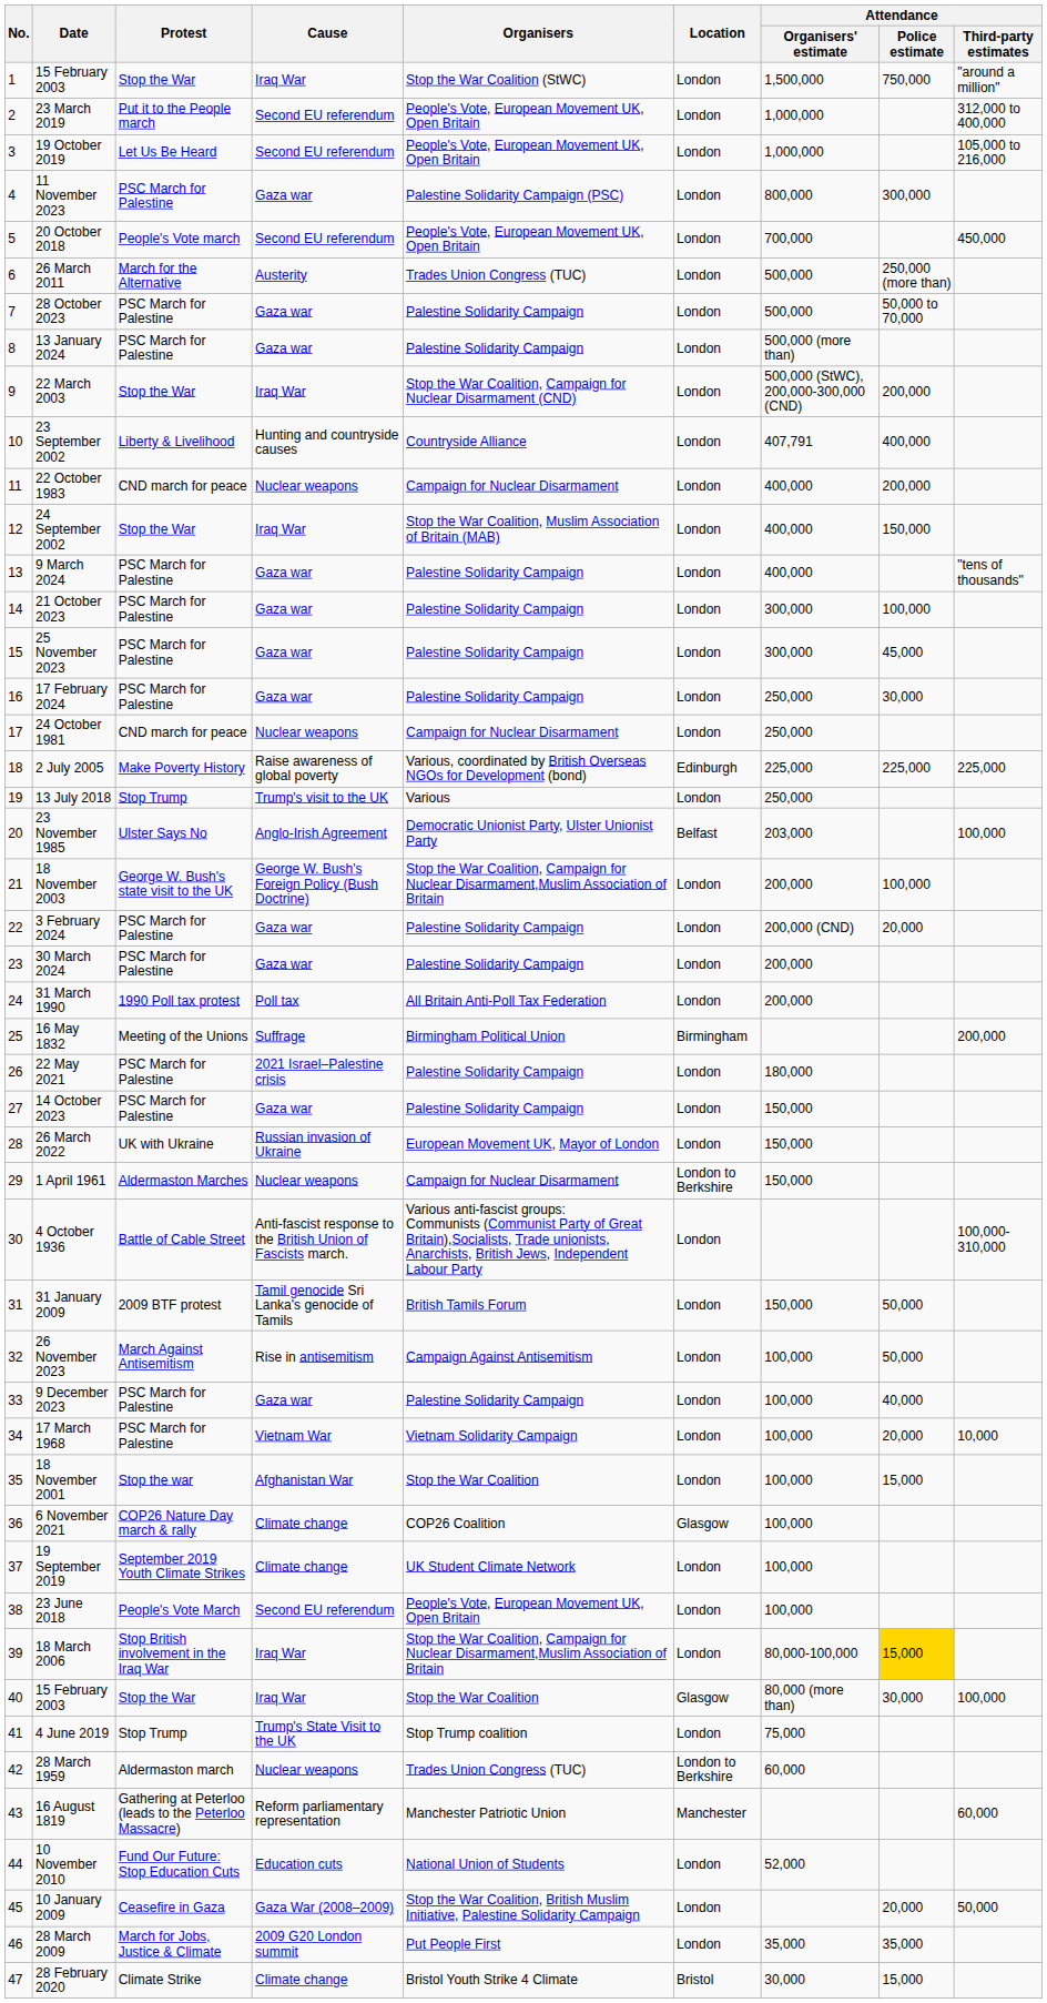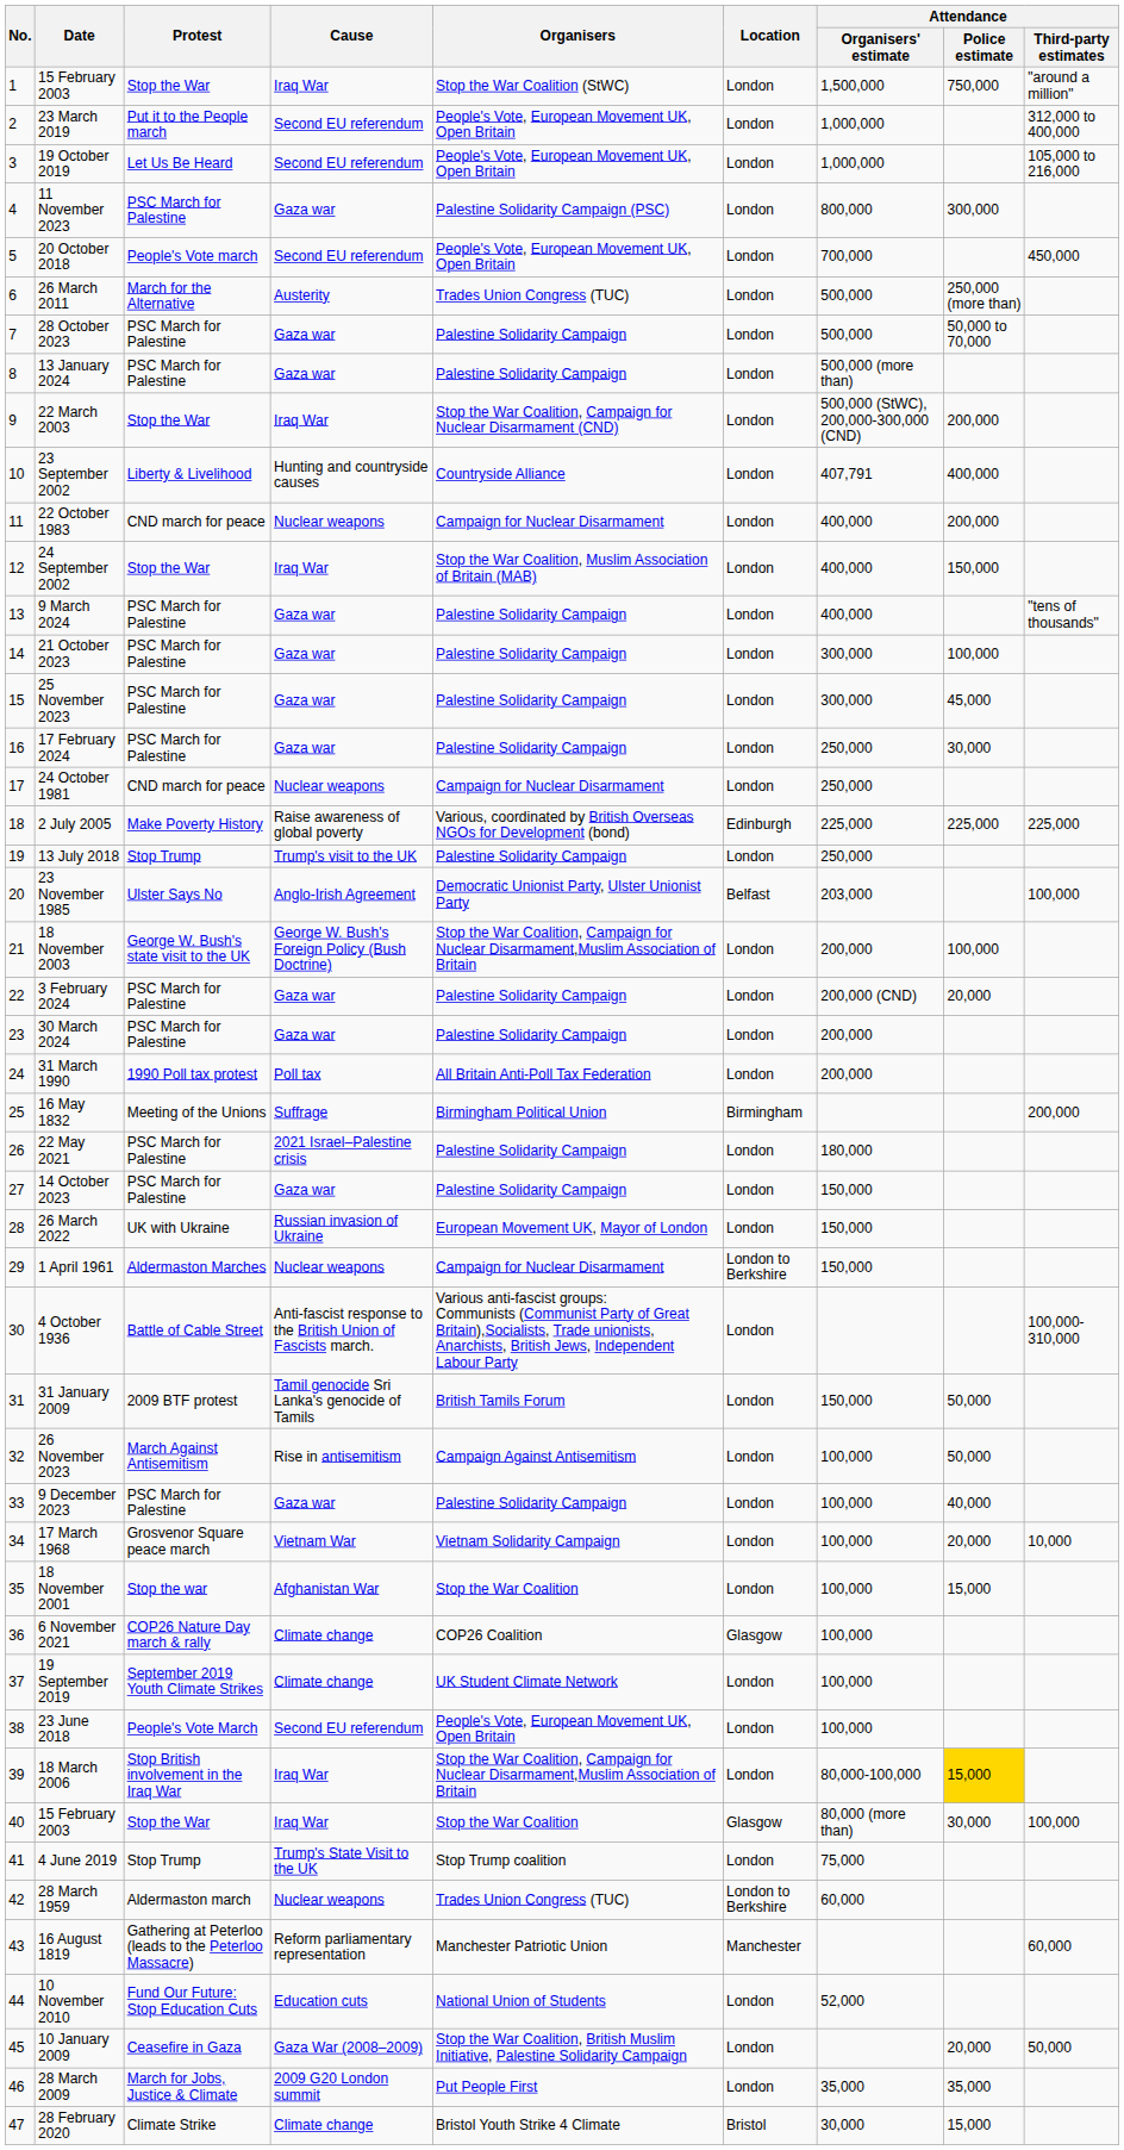 <table class="wikitable sortable" id="by attendance">
 <tr>
 <th rowspan="2">No.</th>
 <th rowspan="2">Date</th>
 <th rowspan="2">Protest</th>
 <th rowspan="2">Cause</th>
 <th rowspan="2">Organisers</th>
 <th rowspan="2">Location</th>
 <th colspan="3">Attendance</th>
 </tr>
 <tr>
 <th>Organisers' estimate</th>
 <th>Police estimate</th>
 <th>Third-party estimates</th>
 </tr>
 <tr>
 <td>1</td>
 <td>15 February 2003</td>
 <td><a href='#'>Stop the War</a></td>
 <td><a href='#'>Iraq War</a></td>
 <td><a href='#'>Stop the War Coalition</a> (StWC)</td>
 <td>London</td>
 <td>1,500,000</td>
 <td>750,000</td>
 <td>"around a million"</td>
 </tr>
 <tr>
 <td>2</td>
 <td>23 March 2019</td>
 <td><a href='#'>Put it to the People march</a></td>
 <td><a href='#'>Second EU referendum</a></td>
 <td><a href='#'>People's Vote</a>, <a href='#'>European Movement UK</a>, <a href='#'>Open Britain</a></td>
 <td>London</td>
 <td>1,000,000</td>
 <td></td>
 <td>312,000 to 400,000</td>
 </tr>
 <tr>
 <td>3</td>
 <td>19 October 2019</td>
 <td><a href='#'>Let Us Be Heard</a></td>
 <td><a href='#'>Second EU referendum</a></td>
 <td><a href='#'>People's Vote</a>, <a href='#'>European Movement UK</a>, <a href='#'>Open Britain</a></td>
 <td>London</td>
 <td>1,000,000</td>
 <td></td>
 <td>105,000 to 216,000</td>
 </tr>
 <tr>
 <td>4</td>
 <td>11 November 2023</td>
 <td><a href='#'>PSC March for Palestine</a></td>
 <td><a href='#'>Gaza war</a></td>
 <td><a href='#'>Palestine Solidarity Campaign (PSC)</a></td>
 <td>London</td>
 <td>800,000</td>
 <td>300,000</td>
 <td></td>
 </tr>
 <tr>
 <td>5</td>
 <td>20 October 2018</td>
 <td><a href='#'>People's Vote march</a></td>
 <td><a href='#'>Second EU referendum</a></td>
 <td><a href='#'>People's Vote</a>, <a href='#'>European Movement UK</a>, <a href='#'>Open Britain</a></td>
 <td>London</td>
 <td>700,000</td>
 <td></td>
 <td>450,000</td>
 </tr>
 <tr>
 <td>6</td>
 <td>26 March 2011</td>
 <td><a href='#'>March for the Alternative</a></td>
 <td><a href='#'>Austerity</a></td>
 <td><a href='#'>Trades Union Congress</a> (TUC)</td>
 <td>London</td>
 <td>500,000</td>
 <td>250,000 (more than)</td>
 <td></td>
 </tr>
 <tr>
 <td>7</td>
 <td>28 October 2023</td>
 <td>PSC March for Palestine</td>
 <td><a href='#'>Gaza war</a></td>
 <td><a href='#'>Palestine Solidarity Campaign</a></td>
 <td>London</td>
 <td>500,000</td>
 <td>50,000 to 70,000</td>
 <td></td>
 </tr>
 <tr>
 <td>8</td>
 <td>13 January 2024</td>
 <td>PSC March for Palestine</td>
 <td><a href='#'>Gaza war</a></td>
 <td><a href='#'>Palestine Solidarity Campaign</a></td>
 <td>London</td>
 <td>500,000 (more than)</td>
 <td></td>
 <td></td>
 </tr>
 <tr>
 <td>9</td>
 <td>22 March 2003</td>
 <td><a href='#'>Stop the War</a></td>
 <td><a href='#'>Iraq War</a></td>
 <td><a href='#'>Stop the War Coalition</a>, <a href='#'>Campaign for Nuclear Disarmament (CND)</a></td>
 <td>London</td>
 <td>500,000 (StWC), 200,000-300,000 (CND)</td>
 <td>200,000</td>
 <td></td>
 </tr>
 <tr>
 <td>10</td>
 <td>23 September 2002</td>
 <td><a href='#'>Liberty & Livelihood</a></td>
 <td>Hunting and countryside causes</td>
 <td><a href='#'>Countryside Alliance</a></td>
 <td>London</td>
 <td>407,791</td>
 <td>400,000</td>
 <td></td>
 </tr>
 <tr>
 <td>11</td>
 <td>22 October 1983</td>
 <td>CND march for peace</td>
 <td><a href='#'>Nuclear weapons</a></td>
 <td><a href='#'>Campaign for Nuclear Disarmament</a></td>
 <td>London</td>
 <td>400,000</td>
 <td>200,000</td>
 <td></td>
 </tr>
 <tr>
 <td>12</td>
 <td>24 September 2002</td>
 <td><a href='#'>Stop the War</a></td>
 <td><a href='#'>Iraq War</a></td>
 <td><a href='#'>Stop the War Coalition</a>, <a href='#'>Muslim Association of Britain (MAB)</a></td>
 <td>London</td>
 <td>400,000</td>
 <td>150,000</td>
 <td></td>
 </tr>
 <tr>
 <td>13</td>
 <td>9 March 2024</td>
 <td>PSC March for Palestine</td>
 <td><a href='#'>Gaza war</a></td>
 <td><a href='#'>Palestine Solidarity Campaign</a></td>
 <td>London</td>
 <td>400,000</td>
 <td></td>
 <td>"tens of thousands"</td>
 </tr>
 <tr>
 <td>14</td>
 <td>21 October 2023</td>
 <td>PSC March for Palestine</td>
 <td><a href='#'>Gaza war</a></td>
 <td><a href='#'>Palestine Solidarity Campaign</a></td>
 <td>London</td>
 <td>300,000</td>
 <td>100,000</td>
 <td></td>
 </tr>
 <tr>
 <td>15</td>
 <td>25 November 2023</td>
 <td>PSC March for Palestine</td>
 <td><a href='#'>Gaza war</a></td>
 <td><a href='#'>Palestine Solidarity Campaign</a></td>
 <td>London</td>
 <td>300,000</td>
 <td>45,000</td>
 <td></td>
 </tr>
 <tr>
 <td>16</td>
 <td>17 February 2024</td>
 <td>PSC March for Palestine</td>
 <td><a href='#'>Gaza war</a></td>
 <td><a href='#'>Palestine Solidarity Campaign</a></td>
 <td>London</td>
 <td>250,000</td>
 <td>30,000</td>
 <td></td>
 </tr>
 <tr>
 <td>17</td>
 <td>24 October 1981</td>
 <td>CND march for peace</td>
 <td><a href='#'>Nuclear weapons</a></td>
 <td><a href='#'>Campaign for Nuclear Disarmament</a></td>
 <td>London</td>
 <td>250,000</td>
 <td></td>
 <td></td>
 </tr>
 <tr>
 <td>18</td>
 <td>2 July 2005</td>
 <td><a href='#'>Make Poverty History</a></td>
 <td>Raise awareness of global poverty</td>
 <td>Various, coordinated by <a href='#'>British Overseas NGOs for Development</a> (bond)</td>
 <td>Edinburgh</td>
 <td>225,000</td>
 <td>225,000</td>
 <td>225,000</td>
 </tr>
 <tr>
 <td>19</td>
 <td>13 July 2018</td>
 <td><a href='#'>Stop Trump</a></td>
 <td><a href='#'>Trump's visit to the UK</a></td>
-<td>Various</td>
+<td><a href='#'>Palestine Solidarity Campaign</a></td>
 <td>London</td>
 <td>250,000</td>
 <td></td>
 <td></td>
 </tr>
 <tr>
 <td>20</td>
 <td>23 November 1985</td>
 <td><a href='#'>Ulster Says No</a></td>
 <td><a href='#'>Anglo-Irish Agreement</a></td>
 <td><a href='#'>Democratic Unionist Party</a>, <a href='#'>Ulster Unionist Party</a></td>
 <td>Belfast</td>
 <td>203,000</td>
 <td></td>
 <td>100,000</td>
 </tr>
 <tr>
 <td>21</td>
 <td>18 November 2003</td>
 <td><a href='#'>George W. Bush's state visit to the UK</a></td>
 <td><a href='#'>George W. Bush's Foreign Policy (Bush Doctrine)</a></td>
 <td><a href='#'>Stop the War Coalition</a>, <a href='#'>Campaign for Nuclear Disarmament</a>,<a href='#'>Muslim Association of Britain</a></td>
 <td>London</td>
 <td>200,000</td>
 <td>100,000</td>
 <td></td>
 </tr>
 <tr>
 <td>22</td>
 <td>3 February 2024</td>
 <td>PSC March for Palestine</td>
 <td><a href='#'>Gaza war</a></td>
 <td><a href='#'>Palestine Solidarity Campaign</a></td>
 <td>London</td>
 <td>200,000 (CND)</td>
 <td>20,000</td>
 <td></td>
 </tr>
 <tr>
 <td>23</td>
 <td>30 March 2024</td>
 <td>PSC March for Palestine</td>
 <td><a href='#'>Gaza war</a></td>
 <td><a href='#'>Palestine Solidarity Campaign</a></td>
 <td>London</td>
 <td>200,000 </td>
 <td></td>
 <td></td>
 </tr>
 <tr>
 <td>24</td>
 <td>31 March 1990</td>
 <td><a href='#'>1990 Poll tax protest</a></td>
 <td><a href='#'>Poll tax</a></td>
 <td><a href='#'>All Britain Anti-Poll Tax Federation</a></td>
 <td>London</td>
 <td>200,000</td>
 <td></td>
 <td></td>
 </tr>
 <tr>
 <td>25</td>
 <td>16 May 1832</td>
 <td>Meeting of the Unions</td>
 <td><a href='#'>Suffrage</a></td>
 <td><a href='#'>Birmingham Political Union</a></td>
 <td>Birmingham</td>
 <td></td>
 <td></td>
 <td>200,000</td>
 </tr>
 <tr>
 <td>26</td>
 <td>22 May 2021</td>
 <td>PSC March for Palestine</td>
 <td><a href='#'>2021 Israel–Palestine crisis</a></td>
 <td><a href='#'>Palestine Solidarity Campaign</a></td>
 <td>London</td>
 <td>180,000</td>
 <td></td>
 <td></td>
 </tr>
 <tr>
 <td>27</td>
 <td>14 October 2023</td>
 <td>PSC March for Palestine</td>
 <td><a href='#'>Gaza war</a></td>
 <td><a href='#'>Palestine Solidarity Campaign</a></td>
 <td>London</td>
 <td>150,000</td>
 <td></td>
 <td></td>
 </tr>
 <tr>
 <td>28</td>
 <td>26 March 2022</td>
 <td>UK with Ukraine</td>
 <td><a href='#'>Russian invasion of Ukraine</a></td>
 <td><a href='#'>European Movement UK</a>, <a href='#'>Mayor of London</a></td>
 <td>London</td>
 <td>150,000</td>
 <td></td>
 <td></td>
 </tr>
 <tr>
 <td>29</td>
 <td>1 April 1961</td>
 <td><a href='#'>Aldermaston Marches</a></td>
 <td><a href='#'>Nuclear weapons</a></td>
 <td><a href='#'>Campaign for Nuclear Disarmament</a></td>
 <td>London to Berkshire</td>
 <td>150,000</td>
 <td></td>
 <td></td>
 </tr>
 <tr>
 <td>30</td>
 <td>4 October 1936</td>
 <td><a href='#'>Battle of Cable Street</a></td>
 <td>Anti-fascist response to the <a href='#'>British Union of Fascists</a> march.</td>
 <td>Various anti-fascist groups:<br>Communists (<a href='#'>Communist Party of Great Britain</a>),<a href='#'>Socialists</a>, <a href='#'>Trade unionists</a>, <a href='#'>Anarchists</a>, <a href='#'>British Jews</a>, <a href='#'>Independent Labour Party</a></td>
 <td>London</td>
 <td></td>
 <td></td>
 <td>100,000-310,000</td>
 </tr>
 <tr>
 <td>31</td>
 <td>31 January 2009</td>
 <td>2009 BTF protest</td>
 <td><a href='#'>Tamil genocide</a> Sri Lanka's genocide of Tamils</td>
 <td><a href='#'>British Tamils Forum</a></td>
 <td>London</td>
 <td>150,000</td>
 <td>50,000</td>
 <td></td>
 </tr>
 <tr>
 <td>32</td>
 <td>26 November 2023</td>
 <td><a href='#'>March Against Antisemitism</a></td>
 <td>Rise in <a href='#'>antisemitism</a></td>
 <td><a href='#'>Campaign Against Antisemitism</a></td>
 <td>London</td>
 <td>100,000</td>
 <td>50,000</td>
 <td></td>
 </tr>
 <tr>
 <td>33</td>
 <td>9 December 2023</td>
 <td>PSC March for Palestine</td>
 <td><a href='#'>Gaza war</a></td>
 <td><a href='#'>Palestine Solidarity Campaign</a></td>
 <td>London</td>
 <td>100,000</td>
 <td>40,000</td>
 <td></td>
 </tr>
 <tr>
 <td>34</td>
 <td>17 March 1968</td>
-<td>PSC March for Palestine</td>
+<td>Grosvenor Square peace march</td>
 <td><a href='#'>Vietnam War</a></td>
 <td><a href='#'>Vietnam Solidarity Campaign</a></td>
 <td>London</td>
 <td>100,000</td>
 <td>20,000</td>
 <td>10,000</td>
 </tr>
 <tr>
 <td>35</td>
 <td>18 November 2001</td>
 <td><a href='#'>Stop the war</a></td>
 <td><a href='#'>Afghanistan War</a></td>
 <td><a href='#'>Stop the War Coalition</a></td>
 <td>London</td>
 <td>100,000</td>
 <td>15,000</td>
 <td></td>
 </tr>
 <tr>
 <td>36</td>
 <td>6 November 2021</td>
 <td><a href='#'>COP26 Nature Day march & rally</a></td>
 <td><a href='#'>Climate change</a></td>
 <td>COP26 Coalition</td>
 <td>Glasgow</td>
 <td>100,000</td>
 <td></td>
 <td></td>
 </tr>
 <tr>
 <td>37</td>
 <td>19 September 2019</td>
 <td><a href='#'>September 2019 Youth Climate Strikes</a></td>
 <td><a href='#'>Climate change</a></td>
 <td><a href='#'>UK Student Climate Network</a></td>
 <td>London</td>
 <td>100,000</td>
 <td></td>
 <td></td>
 </tr>
 <tr>
 <td>38</td>
 <td>23 June 2018</td>
 <td><a href='#'>People's Vote March</a></td>
 <td><a href='#'>Second EU referendum</a></td>
 <td><a href='#'>People's Vote</a>, <a href='#'>European Movement UK</a>, <a href='#'>Open Britain</a></td>
 <td>London</td>
 <td>100,000</td>
 <td></td>
 <td></td>
 </tr>
 <tr>
 <td>39</td>
 <td>18 March 2006</td>
 <td><a href='#'>Stop British involvement in the Iraq War</a></td>
 <td><a href='#'>Iraq War</a></td>
 <td><a href='#'>Stop the War Coalition</a>, <a href='#'>Campaign for Nuclear Disarmament</a>,<a href='#'>Muslim Association of Britain</a></td>
 <td>London</td>
 <td>80,000-100,000</td>
 <td style="background: gold;">15,000</td>
 <td></td>
 </tr>
 <tr>
 <td>40</td>
 <td>15 February 2003</td>
 <td><a href='#'>Stop the War</a></td>
 <td><a href='#'>Iraq War</a></td>
 <td><a href='#'>Stop the War Coalition</a></td>
 <td>Glasgow</td>
 <td>80,000 (more than)</td>
 <td>30,000</td>
 <td>100,000</td>
 </tr>
 <tr>
 <td>41</td>
 <td>4 June 2019</td>
 <td>Stop Trump</td>
 <td><a href='#'>Trump's State Visit to the UK</a></td>
 <td>Stop Trump coalition</td>
 <td>London</td>
 <td>75,000</td>
 <td></td>
 <td></td>
 </tr>
 <tr>
 <td>42</td>
 <td>28 March 1959</td>
 <td>Aldermaston march</td>
 <td><a href='#'>Nuclear weapons</a></td>
 <td><a href='#'>Trades Union Congress</a> (TUC)</td>
 <td>London to Berkshire</td>
 <td>60,000</td>
 <td></td>
 <td></td>
 </tr>
 <tr>
 <td>43</td>
 <td>16 August 1819</td>
 <td>Gathering at Peterloo (leads to the <a href='#'>Peterloo Massacre</a>)</td>
 <td>Reform parliamentary representation</td>
 <td>Manchester Patriotic Union</td>
 <td>Manchester</td>
 <td></td>
 <td></td>
 <td>60,000</td>
 </tr>
 <tr>
 <td>44</td>
 <td>10 November 2010</td>
 <td><a href='#'>Fund Our Future: Stop Education Cuts</a></td>
 <td><a href='#'>Education cuts</a></td>
 <td><a href='#'>National Union of Students</a></td>
 <td>London</td>
 <td>52,000</td>
 <td></td>
 <td></td>
 </tr>
 <tr>
 <td>45</td>
 <td>10 January 2009</td>
 <td><a href='#'>Ceasefire in Gaza</a></td>
 <td><a href='#'>Gaza War (2008–2009)</a></td>
 <td><a href='#'>Stop the War Coalition</a>, <a href='#'>British Muslim Initiative</a>, <a href='#'>Palestine Solidarity Campaign</a></td>
 <td>London</td>
 <td></td>
 <td>20,000</td>
 <td>50,000</td>
 </tr>
 <tr>
 <td>46</td>
 <td>28 March 2009</td>
 <td><a href='#'>March for Jobs, Justice & Climate</a></td>
 <td><a href='#'>2009 G20 London summit</a></td>
 <td><a href='#'>Put People First</a></td>
 <td>London</td>
 <td>35,000</td>
 <td>35,000</td>
 <td></td>
 </tr>
 <tr>
 <td>47</td>
 <td>28 February 2020</td>
 <td>Climate Strike</td>
 <td><a href='#'>Climate change</a></td>
 <td>Bristol Youth Strike 4 Climate</td>
 <td>Bristol</td>
 <td>30,000</td>
 <td>15,000</td>
 <td></td>
 </tr>
 </table>
